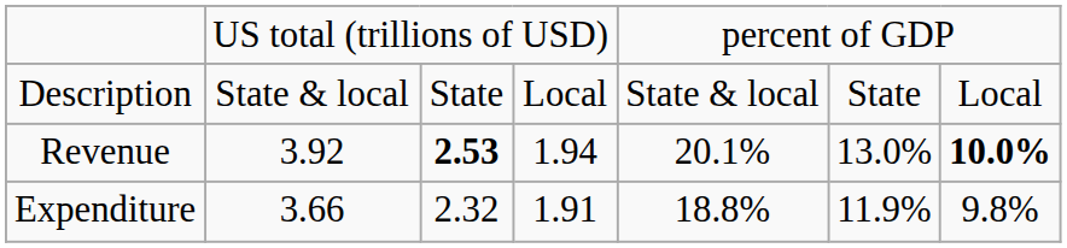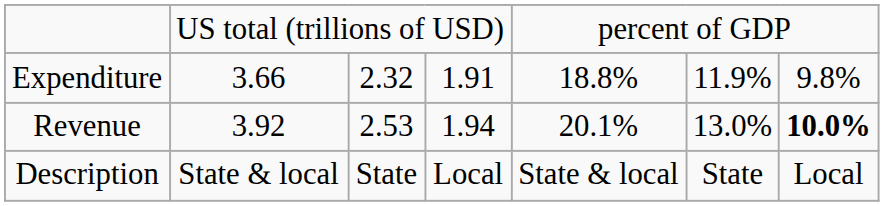 <table class="wikitable" style="text-align: center;">
 <tr>
 <td></td>
 <td colspan="3">US total (trillions of USD)</td>
 <td colspan="3">percent of GDP</td>
+</tr>
+<tr>
+<td>Expenditure</td>
+<td>3.66</td>
+<td>2.32</td>
+<td>1.91</td>
+<td>18.8%</td>
+<td>11.9%</td>
+<td>9.8%</td>
+</tr>
+<tr>
+<td>Revenue</td>
+<td>3.92</td>
+<td>2.53</td>
+<td>1.94</td>
+<td>20.1%</td>
+<td>13.0%</td>
+<td><strong>10.0%</strong></td>
 </tr>
 <tr>
 <td>Description</td>
 <td>State & local</td>
 <td>State</td>
 <td>Local</td>
 <td>State & local</td>
 <td>State</td>
 <td>Local</td>
 </tr>
-<tr>
-<td>Revenue</td>
-<td>3.92</td>
-<td><strong>2.53</strong></td>
-<td>1.94</td>
-<td>20.1%</td>
-<td>13.0%</td>
-<td><strong>10.0%</strong></td>
-</tr>
-<tr>
-<td>Expenditure</td>
-<td>3.66</td>
-<td>2.32</td>
-<td>1.91</td>
-<td>18.8%</td>
-<td>11.9%</td>
-<td>9.8%</td>
-</tr>
 </table>
